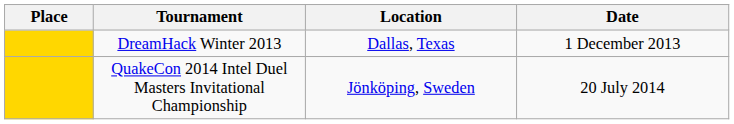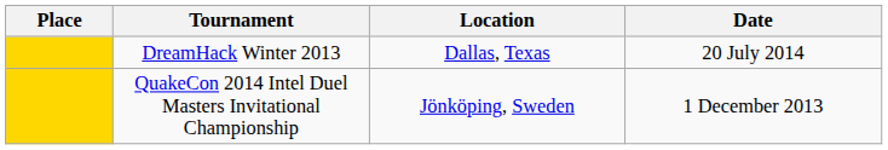 <table class="wikitable" style="text-align: center;">
 <tr>
 <th width=80>Place</th>
 <th width=200>Tournament</th>
 <th width=200>Location</th>
 <th width=200>Date</th>
 </tr>
 <tr>
 <td style="text-align:center" bgcolor="gold"></td>
 <td><a href='#'>DreamHack</a> Winter 2013</td>
 <td><a href='#'>Dallas</a>, <a href='#'>Texas</a></td>
-<td>1 December 2013</td>
+<td>20 July 2014</td>
 </tr>
 <tr>
 <td style="text-align:center" bgcolor="gold"></td>
 <td><a href='#'>QuakeCon</a> 2014 Intel Duel Masters Invitational Championship</td>
 <td><a href='#'>Jönköping</a>, <a href='#'>Sweden</a></td>
-<td>20 July 2014</td>
+<td>1 December 2013</td>
 </tr>
 </table>
